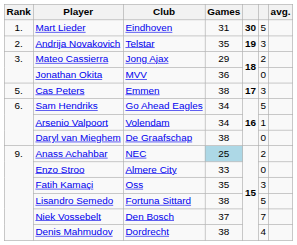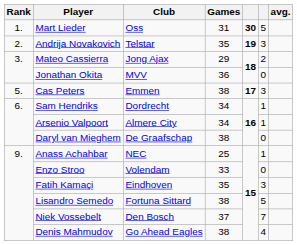 <table class="wikitable" style="text-align:center;">
 <tr>
 <th>Rank</th>
 <th>Player</th>
 <th>Club</th>
 <th>Games</th>
 <th></th>
 <th></th>
 <th>avg.</th>
 </tr>
 <tr>
 <td style="vertical-align:top;">1.</td>
 <td style="text-align:left;"> <a href='#'>Mart Lieder</a></td>
-<td style="text-align:left;"><a href='#'>Eindhoven</a></td>
+<td style="text-align:left;"><a href='#'>Oss</a></td>
 <td>31</td>
 <td><strong>30</strong></td>
 <td>5</td>
 <td></td>
 </tr>
 <tr>
 <td style="vertical-align:top;">2.</td>
 <td style="text-align:left;"> <a href='#'>Andrija Novakovich</a></td>
 <td style="text-align:left;"><a href='#'>Telstar</a></td>
 <td>35</td>
 <td><strong>19</strong></td>
 <td>3</td>
 <td></td>
 </tr>
 <tr>
 <td rowspan="2" style="vertical-align:top;">3.</td>
 <td style="text-align:left;"> <a href='#'>Mateo Cassierra</a></td>
 <td style="text-align:left;"><a href='#'>Jong Ajax</a></td>
 <td>29</td>
 <td rowspan="2"><strong>18</strong></td>
 <td>2</td>
 <td></td>
 </tr>
 <tr>
 <td style="text-align:left;"> <a href='#'>Jonathan Okita</a></td>
 <td style="text-align:left;"><a href='#'>MVV</a></td>
 <td>36</td>
 <td>0</td>
 <td></td>
 </tr>
 <tr>
 <td style="vertical-align:top;">5.</td>
 <td style="text-align:left;"> <a href='#'>Cas Peters</a></td>
 <td style="text-align:left;"><a href='#'>Emmen</a></td>
 <td>38</td>
 <td><strong>17</strong></td>
 <td>3</td>
 <td></td>
 </tr>
 <tr>
 <td rowspan="3" style="vertical-align:top;">6.</td>
 <td style="text-align:left;"> <a href='#'>Sam Hendriks</a></td>
-<td style="text-align:left;"><a href='#'>Go Ahead Eagles</a></td>
+<td style="text-align:left;"><a href='#'>Dordrecht</a></td>
 <td>34</td>
 <td rowspan="3"><strong>16</strong></td>
-<td>5</td>
+<td>1</td>
 <td></td>
 </tr>
 <tr>
 <td style="text-align:left;"> <a href='#'>Arsenio Valpoort</a></td>
-<td style="text-align:left;"><a href='#'>Volendam</a></td>
+<td style="text-align:left;"><a href='#'>Almere City</a></td>
 <td>34</td>
 <td>1</td>
 <td></td>
 </tr>
 <tr>
 <td style="text-align:left;"> <a href='#'>Daryl van Mieghem</a></td>
 <td style="text-align:left;"><a href='#'>De Graafschap</a></td>
 <td>38</td>
 <td>0</td>
 <td></td>
 </tr>
 <tr>
 <td rowspan="6" style="vertical-align:top;">9.</td>
 <td style="text-align:left;"> <a href='#'>Anass Achahbar</a></td>
 <td style="text-align:left;"><a href='#'>NEC</a></td>
-<td style="background: lightblue;">25</td>
+<td>25</td>
 <td rowspan="6"><strong>15</strong></td>
-<td>2</td>
+<td>1</td>
 <td></td>
 </tr>
 <tr>
 <td style="text-align:left;"> <a href='#'>Enzo Stroo</a></td>
-<td style="text-align:left;"><a href='#'>Almere City</a></td>
+<td style="text-align:left;"><a href='#'>Volendam</a></td>
 <td>33</td>
 <td>0</td>
 <td></td>
 </tr>
 <tr>
 <td style="text-align:left;"> <a href='#'>Fatih Kamaçi</a></td>
-<td style="text-align:left;"><a href='#'>Oss</a></td>
+<td style="text-align:left;"><a href='#'>Eindhoven</a></td>
 <td>35</td>
 <td>3</td>
 <td></td>
 </tr>
 <tr>
 <td style="text-align:left;"> <a href='#'>Lisandro Semedo</a></td>
 <td style="text-align:left;"><a href='#'>Fortuna Sittard</a></td>
 <td>38</td>
 <td>5</td>
 <td></td>
 </tr>
 <tr>
 <td style="text-align:left;"> <a href='#'>Niek Vossebelt</a></td>
 <td style="text-align:left;"><a href='#'>Den Bosch</a></td>
 <td>37</td>
 <td>7</td>
 <td></td>
 </tr>
 <tr>
 <td style="text-align:left;"> <a href='#'>Denis Mahmudov</a></td>
-<td style="text-align:left;"><a href='#'>Dordrecht</a></td>
+<td style="text-align:left;"><a href='#'>Go Ahead Eagles</a></td>
 <td>38</td>
 <td>4</td>
 <td></td>
 </tr>
 </table>
